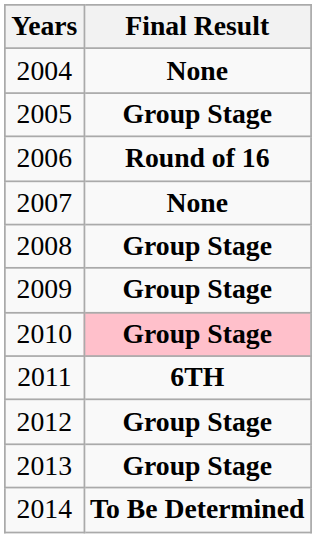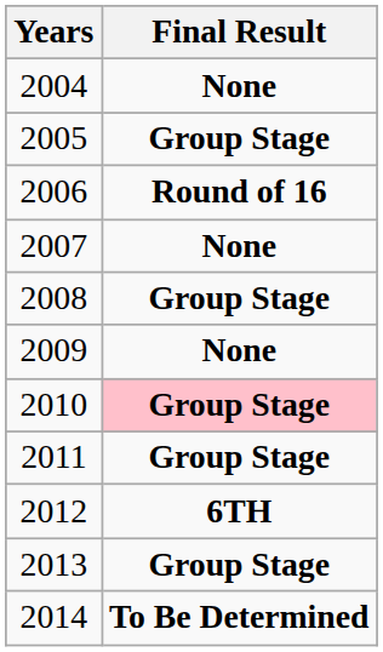 <table class="wikitable" style="text-align: center;">
 <tr>
 <th>Years</th>
 <th>Final Result</th>
 </tr>
 <tr>
 <td> 2004</td>
 <td><strong>None</strong></td>
 </tr>
 <tr>
 <td> 2005</td>
 <td><strong>Group Stage</strong></td>
 </tr>
 <tr>
 <td> 2006</td>
 <td><strong>Round of 16</strong></td>
 </tr>
 <tr>
 <td> 2007</td>
 <td><strong>None</strong></td>
 </tr>
 <tr>
 <td> 2008</td>
 <td><strong>Group Stage</strong></td>
 </tr>
 <tr>
 <td> 2009</td>
-<td><strong>Group Stage</strong></td>
+<td><strong>None</strong></td>
 </tr>
 <tr>
 <td> 2010</td>
 <td style="background: pink;"><strong>Group Stage</strong></td>
 </tr>
 <tr>
 <td> 2011</td>
-<td><strong>6TH</strong></td>
+<td><strong>Group Stage</strong></td>
 </tr>
 <tr>
 <td> 2012</td>
-<td><strong>Group Stage</strong></td>
+<td><strong>6TH</strong></td>
 </tr>
 <tr>
 <td> 2013</td>
 <td><strong>Group Stage</strong></td>
 </tr>
 <tr>
 <td> 2014</td>
 <td><strong>To Be Determined</strong></td>
 </tr>
 </table>
